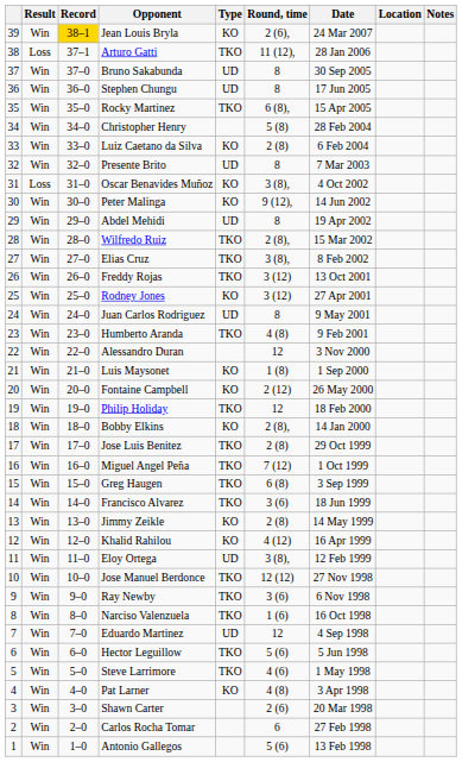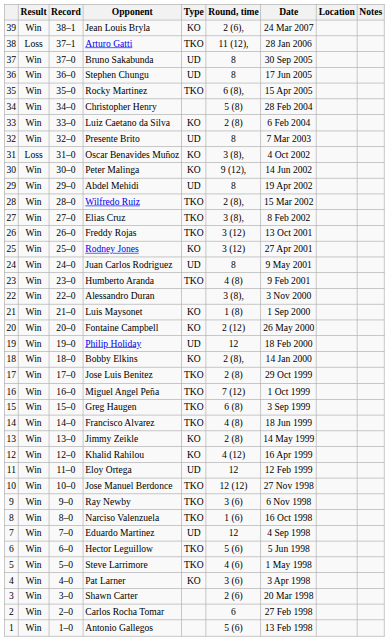 <table class="wikitable" style="text-align:center; font-size:95%">
 <tr>
 <th></th>
 <th>Result</th>
 <th>Record</th>
 <th>Opponent</th>
 <th>Type</th>
 <th>Round, time</th>
 <th>Date</th>
 <th>Location</th>
 <th>Notes</th>
 </tr>
 <tr>
 <td>39</td>
 <td>Win</td>
-<td style="background: gold;">38–1</td>
+<td>38–1</td>
 <td style="text-align:left;"> Jean Louis Bryla</td>
 <td>KO</td>
 <td>2 (6), </td>
 <td>24 Mar 2007</td>
 <td style="text-align:left;"> </td>
 <td></td>
 </tr>
 <tr>
 <td>38</td>
 <td>Loss</td>
 <td>37–1</td>
 <td style="text-align:left;"> <a href='#'>Arturo Gatti</a></td>
 <td>TKO</td>
 <td>11 (12), </td>
 <td>28 Jan 2006</td>
 <td style="text-align:left;"> </td>
 <td style="text-align:left;"></td>
 </tr>
 <tr>
 <td>37</td>
 <td>Win</td>
 <td>37–0</td>
 <td style="text-align:left;"> Bruno Sakabunda</td>
 <td>UD</td>
 <td>8</td>
 <td>30 Sep 2005</td>
 <td style="text-align:left;"> </td>
 <td></td>
 </tr>
 <tr>
 <td>36</td>
 <td>Win</td>
 <td>36–0</td>
 <td style="text-align:left;"> Stephen Chungu</td>
 <td>UD</td>
 <td>8</td>
 <td>17 Jun 2005</td>
 <td style="text-align:left;"> </td>
 <td></td>
 </tr>
 <tr>
 <td>35</td>
 <td>Win</td>
 <td>35–0</td>
 <td style="text-align:left;"> Rocky Martinez</td>
 <td>TKO</td>
 <td>6 (8), </td>
 <td>15 Apr 2005</td>
 <td style="text-align:left;"> </td>
 <td></td>
 </tr>
 <tr>
 <td>34</td>
 <td>Win</td>
 <td>34–0</td>
 <td style="text-align:left;"> Christopher Henry</td>
 <td></td>
 <td>5 (8)</td>
 <td>28 Feb 2004</td>
 <td style="text-align:left;"> </td>
 <td style="text-align:left;"></td>
 </tr>
 <tr>
 <td>33</td>
 <td>Win</td>
 <td>33–0</td>
 <td style="text-align:left;"> Luiz Caetano da Silva</td>
 <td>KO</td>
 <td>2 (8)</td>
 <td>6 Feb 2004</td>
 <td style="text-align:left;"> </td>
 <td></td>
 </tr>
 <tr>
 <td>32</td>
 <td>Win</td>
 <td>32–0</td>
 <td style="text-align:left;"> Presente Brito</td>
 <td>UD</td>
 <td>8</td>
 <td>7 Mar 2003</td>
 <td style="text-align:left;"> </td>
 <td></td>
 </tr>
 <tr>
 <td>31</td>
 <td>Loss</td>
 <td>31–0</td>
 <td style="text-align:left;"> Oscar Benavides Muñoz</td>
 <td>KO</td>
 <td>3 (8), </td>
 <td>4 Oct 2002</td>
 <td style="text-align:left;"> </td>
 <td></td>
 </tr>
 <tr>
 <td>30</td>
 <td>Win</td>
 <td>30–0</td>
 <td style="text-align:left;"> Peter Malinga</td>
 <td>KO</td>
 <td>9 (12), </td>
 <td>14 Jun 2002</td>
 <td style="text-align:left;"> </td>
 <td style="text-align:left;"></td>
 </tr>
 <tr>
 <td>29</td>
 <td>Win</td>
 <td>29–0</td>
 <td style="text-align:left;"> Abdel Mehidi</td>
 <td>UD</td>
 <td>8</td>
 <td>19 Apr 2002</td>
 <td style="text-align:left;"> </td>
 <td></td>
 </tr>
 <tr>
 <td>28</td>
 <td>Win</td>
 <td>28–0</td>
 <td style="text-align:left;"> <a href='#'>Wilfredo Ruiz</a></td>
 <td>TKO</td>
 <td>2 (8), </td>
 <td>15 Mar 2002</td>
 <td style="text-align:left;"> </td>
 <td></td>
 </tr>
 <tr>
 <td>27</td>
 <td>Win</td>
 <td>27–0</td>
 <td style="text-align:left;"> Elias Cruz</td>
 <td>TKO</td>
 <td>3 (8), </td>
 <td>8 Feb 2002</td>
 <td style="text-align:left;"> </td>
 <td></td>
 </tr>
 <tr>
 <td>26</td>
 <td>Win</td>
 <td>26–0</td>
 <td style="text-align:left;"> Freddy Rojas</td>
 <td>TKO</td>
 <td>3 (12)</td>
 <td>13 Oct 2001</td>
 <td style="text-align:left;"> </td>
 <td style="text-align:left;"></td>
 </tr>
 <tr>
 <td>25</td>
 <td>Win</td>
 <td>25–0</td>
 <td style="text-align:left;"> <a href='#'>Rodney Jones</a></td>
 <td>KO</td>
 <td>3 (12)</td>
 <td>27 Apr 2001</td>
 <td style="text-align:left;"> </td>
 <td style="text-align:left;"></td>
 </tr>
 <tr>
 <td>24</td>
 <td>Win</td>
 <td>24–0</td>
 <td style="text-align:left;"> Juan Carlos Rodriguez</td>
 <td>UD</td>
 <td>8</td>
 <td>9 May 2001</td>
 <td style="text-align:left;"> </td>
 <td></td>
 </tr>
 <tr>
 <td>23</td>
 <td>Win</td>
 <td>23–0</td>
 <td style="text-align:left;"> Humberto Aranda</td>
 <td>TKO</td>
 <td>4 (8)</td>
 <td>9 Feb 2001</td>
 <td style="text-align:left;"> </td>
 <td></td>
 </tr>
 <tr>
 <td>22</td>
 <td>Win</td>
 <td>22–0</td>
 <td style="text-align:left;"> Alessandro Duran</td>
 <td></td>
-<td>12</td>
+<td>3 (8), </td>
 <td>3 Nov 2000</td>
 <td style="text-align:left;"> </td>
 <td style="text-align:left;"></td>
 </tr>
 <tr>
 <td>21</td>
 <td>Win</td>
 <td>21–0</td>
 <td style="text-align:left;"> Luis Maysonet</td>
 <td>KO</td>
 <td>1 (8)</td>
 <td>1 Sep 2000</td>
 <td style="text-align:left;"> </td>
 <td></td>
 </tr>
 <tr>
 <td>20</td>
 <td>Win</td>
 <td>20–0</td>
 <td style="text-align:left;"> Fontaine Campbell</td>
 <td>KO</td>
 <td>2 (12)</td>
 <td>26 May 2000</td>
 <td style="text-align:left;"> </td>
 <td style="text-align:left;"></td>
 </tr>
 <tr>
 <td>19</td>
 <td>Win</td>
 <td>19–0</td>
 <td style="text-align:left;"> <a href='#'>Philip Holiday</a></td>
-<td>TKO</td>
+<td>UD</td>
 <td>12</td>
 <td>18 Feb 2000</td>
 <td style="text-align:left;"> </td>
 <td style="text-align:left;"></td>
 </tr>
 <tr>
 <td>18</td>
 <td>Win</td>
 <td>18–0</td>
 <td style="text-align:left;"> Bobby Elkins</td>
 <td>KO</td>
 <td>2 (8), </td>
 <td>14 Jan 2000</td>
 <td style="text-align:left;"> </td>
 <td></td>
 </tr>
 <tr>
 <td>17</td>
 <td>Win</td>
 <td>17–0</td>
 <td style="text-align:left;"> Jose Luis Benitez</td>
 <td>TKO</td>
 <td>2 (8)</td>
 <td>29 Oct 1999</td>
 <td style="text-align:left;"> </td>
 <td></td>
 </tr>
 <tr>
 <td>16</td>
 <td>Win</td>
 <td>16–0</td>
 <td style="text-align:left;"> Miguel Angel Peña</td>
 <td>TKO</td>
 <td>7 (12)</td>
 <td>1 Oct 1999</td>
 <td style="text-align:left;"> </td>
 <td style="text-align:left;"></td>
 </tr>
 <tr>
 <td>15</td>
 <td>Win</td>
 <td>15–0</td>
 <td style="text-align:left;"> Greg Haugen</td>
 <td>TKO</td>
 <td>6 (8)</td>
 <td>3 Sep 1999</td>
 <td style="text-align:left;"> </td>
 <td></td>
 </tr>
 <tr>
 <td>14</td>
 <td>Win</td>
 <td>14–0</td>
 <td style="text-align:left;"> Francisco Alvarez</td>
 <td>TKO</td>
-<td>3 (6)</td>
+<td>4 (8)</td>
 <td>18 Jun 1999</td>
 <td style="text-align:left;"> </td>
 <td></td>
 </tr>
 <tr>
 <td>13</td>
 <td>Win</td>
 <td>13–0</td>
 <td style="text-align:left;"> Jimmy Zeikle</td>
 <td>KO</td>
 <td>2 (8)</td>
 <td>14 May 1999</td>
 <td style="text-align:left;"> </td>
 <td></td>
 </tr>
 <tr>
 <td>12</td>
 <td>Win</td>
 <td>12–0</td>
 <td style="text-align:left;"> Khalid Rahilou</td>
 <td>KO</td>
 <td>4 (12)</td>
 <td>16 Apr 1999</td>
 <td style="text-align:left;"> </td>
 <td style="text-align:left;"></td>
 </tr>
 <tr>
 <td>11</td>
 <td>Win</td>
 <td>11–0</td>
 <td style="text-align:left;"> Eloy Ortega</td>
 <td>UD</td>
-<td>3 (8), </td>
+<td>12</td>
 <td>12 Feb 1999</td>
 <td style="text-align:left;"> </td>
 <td></td>
 </tr>
 <tr>
 <td>10</td>
 <td>Win</td>
 <td>10–0</td>
 <td style="text-align:left;"> Jose Manuel Berdonce</td>
 <td>TKO</td>
 <td>12 (12)</td>
 <td>27 Nov 1998</td>
 <td style="text-align:left;"> </td>
 <td style="text-align:left;"></td>
 </tr>
 <tr>
 <td>9</td>
 <td>Win</td>
 <td>9–0</td>
 <td style="text-align:left;"> Ray Newby</td>
 <td>TKO</td>
 <td>3 (6)</td>
 <td>6 Nov 1998</td>
 <td style="text-align:left;"> </td>
 <td></td>
 </tr>
 <tr>
 <td>8</td>
 <td>Win</td>
 <td>8–0</td>
 <td style="text-align:left;"> Narciso Valenzuela</td>
 <td>TKO</td>
 <td>1 (6)</td>
 <td>16 Oct 1998</td>
 <td style="text-align:left;"> </td>
 <td></td>
 </tr>
 <tr>
 <td>7</td>
 <td>Win</td>
 <td>7–0</td>
 <td style="text-align:left;"> Eduardo Martinez</td>
 <td>UD</td>
 <td>12</td>
 <td>4 Sep 1998</td>
 <td style="text-align:left;"> </td>
 <td></td>
 </tr>
 <tr>
 <td>6</td>
 <td>Win</td>
 <td>6–0</td>
 <td style="text-align:left;"> Hector Leguillow</td>
 <td>TKO</td>
 <td>5 (6)</td>
 <td>5 Jun 1998</td>
 <td style="text-align:left;"> </td>
 <td></td>
 </tr>
 <tr>
 <td>5</td>
 <td>Win</td>
 <td>5–0</td>
 <td style="text-align:left;"> Steve Larrimore</td>
 <td>TKO</td>
 <td>4 (6)</td>
 <td>1 May 1998</td>
 <td style="text-align:left;"> </td>
 <td></td>
 </tr>
 <tr>
 <td>4</td>
 <td>Win</td>
 <td>4–0</td>
 <td style="text-align:left;"> Pat Larner</td>
 <td>KO</td>
-<td>4 (8)</td>
+<td>3 (6)</td>
 <td>3 Apr 1998</td>
 <td style="text-align:left;"> </td>
 <td></td>
 </tr>
 <tr>
 <td>3</td>
 <td>Win</td>
 <td>3–0</td>
 <td style="text-align:left;"> Shawn Carter</td>
 <td></td>
 <td>2 (6)</td>
 <td>20 Mar 1998</td>
 <td style="text-align:left;"> </td>
 <td></td>
 </tr>
 <tr>
 <td>2</td>
 <td>Win</td>
 <td>2–0</td>
 <td style="text-align:left;"> Carlos Rocha Tomar</td>
 <td></td>
 <td>6</td>
 <td>27 Feb 1998</td>
 <td style="text-align:left;"> </td>
 <td></td>
 </tr>
 <tr>
 <td>1</td>
 <td>Win</td>
 <td>1–0</td>
 <td style="text-align:left;"> Antonio Gallegos</td>
 <td></td>
 <td>5 (6)</td>
 <td>13 Feb 1998</td>
 <td style="text-align:left;"> </td>
 <td style="text-align:left;"></td>
 </tr>
 </table>
